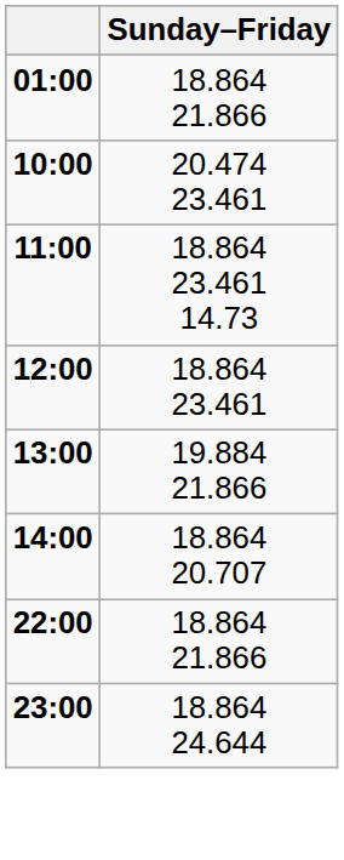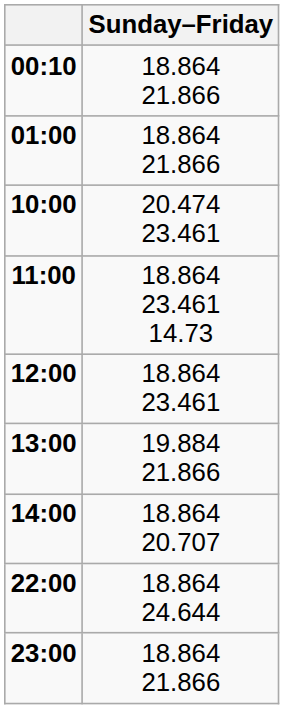 <table style="text-align: center;" class="wikitable">
 <tr>
 <th></th>
 <th>Sunday–Friday</th>
+</tr>
+<tr style="vertical-align: top;">
+<td><strong>00:10</strong></td>
+<td>18.864<br>21.866</td>
 </tr>
 <tr style="vertical-align: top;">
 <td><strong>01:00</strong></td>
 <td>18.864<br>21.866</td>
 </tr>
 <tr style="vertical-align: top;">
 <td><strong>10:00</strong></td>
 <td>20.474<br>23.461</td>
 </tr>
 <tr style="vertical-align: top;">
 <td><strong>11:00</strong></td>
 <td>18.864<br>23.461<br>14.73</td>
 </tr>
 <tr style="vertical-align: top;">
 <td><strong>12:00</strong></td>
 <td>18.864<br>23.461</td>
 </tr>
 <tr style="vertical-align: top;">
 <td><strong>13:00</strong></td>
 <td>19.884<br>21.866</td>
 </tr>
 <tr style="vertical-align: top;">
 <td><strong>14:00</strong></td>
 <td>18.864<br>20.707</td>
 </tr>
 <tr style="vertical-align: top;">
 <td><strong>22:00</strong></td>
-<td>18.864<br>21.866</td>
+<td>18.864<br>24.644</td>
 </tr>
 <tr style="vertical-align: top;">
 <td><strong>23:00</strong></td>
-<td>18.864<br>24.644</td>
+<td>18.864<br>21.866</td>
 </tr>
 </table>
